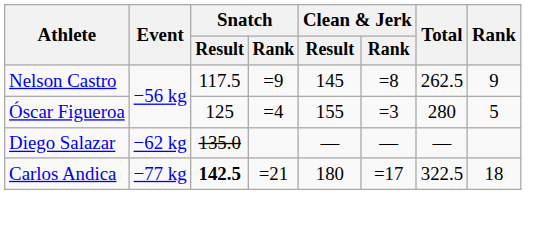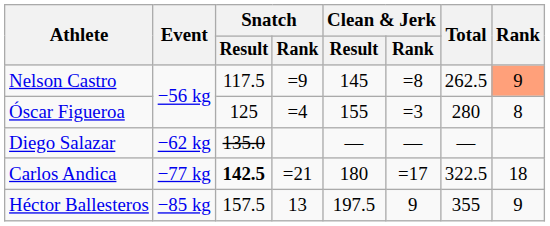 <table class="wikitable" style="font-size:90%">
 <tr>
 <th rowspan="2">Athlete</th>
 <th rowspan="2">Event</th>
 <th colspan="2">Snatch</th>
 <th colspan="2">Clean & Jerk</th>
 <th rowspan="2">Total</th>
 <th rowspan="2">Rank</th>
 </tr>
 <tr style="font-size:95%">
 <th>Result</th>
 <th>Rank</th>
 <th>Result</th>
 <th>Rank</th>
 </tr>
 <tr align=center>
 <td align=left><a href='#'>Nelson Castro</a></td>
 <td align=left rowspan=2><a href='#'>−56 kg</a></td>
 <td>117.5</td>
 <td>=9</td>
 <td>145</td>
 <td>=8</td>
 <td>262.5</td>
-<td>9</td>
+<td style="background: lightsalmon;">9</td>
 </tr>
 <tr align=center>
 <td align=left><a href='#'>Óscar Figueroa</a></td>
 <td>125</td>
 <td>=4</td>
 <td>155</td>
 <td>=3</td>
 <td>280</td>
-<td>5</td>
+<td>8</td>
 </tr>
 <tr align=center>
 <td align=left><a href='#'>Diego Salazar</a></td>
 <td align=left><a href='#'>−62 kg</a></td>
 <td><s>135.0</s></td>
 <td></td>
 <td>—</td>
 <td>—</td>
 <td>—</td>
 <td></td>
 </tr>
 <tr align=center>
 <td align=left><a href='#'>Carlos Andica</a></td>
 <td align=left><a href='#'>−77 kg</a></td>
 <td><strong>142.5</strong></td>
 <td>=21</td>
 <td>180</td>
 <td>=17</td>
 <td>322.5</td>
 <td>18</td>
 </tr>
+<tr align=center>
+<td align=left><a href='#'>Héctor Ballesteros</a></td>
+<td align=left><a href='#'>−85 kg</a></td>
+<td>157.5</td>
+<td>13</td>
+<td>197.5</td>
+<td>9</td>
+<td>355</td>
+<td>9</td>
+</tr>
 </table>
